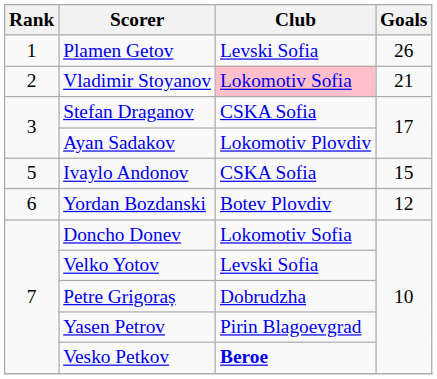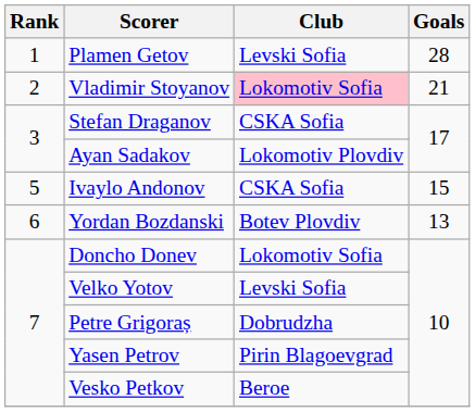 <table class="wikitable" style="text-align:center">
 <tr>
 <th>Rank</th>
 <th>Scorer</th>
 <th>Club</th>
 <th>Goals</th>
 </tr>
 <tr>
 <td rowspan="1">1</td>
 <td align="left"> <a href='#'>Plamen Getov</a></td>
 <td align="left"><a href='#'>Levski Sofia</a></td>
-<td rowspan="1">26</td>
+<td rowspan="1">28</td>
 </tr>
 <tr>
 <td rowspan="1">2</td>
 <td align="left"> <a href='#'>Vladimir Stoyanov</a></td>
 <td align="left" style="background: pink;"><a href='#'>Lokomotiv Sofia</a></td>
 <td rowspan="1">21</td>
 </tr>
 <tr>
 <td rowspan="2">3</td>
 <td align="left"> <a href='#'>Stefan Draganov</a></td>
 <td align="left"><a href='#'>CSKA Sofia</a></td>
 <td rowspan="2">17</td>
 </tr>
 <tr>
 <td align="left"> <a href='#'>Ayan Sadakov</a></td>
 <td align="left"><a href='#'>Lokomotiv Plovdiv</a></td>
 </tr>
 <tr>
 <td rowspan="1">5</td>
 <td align="left"> <a href='#'>Ivaylo Andonov</a></td>
 <td align="left"><a href='#'>CSKA Sofia</a></td>
 <td rowspan="1">15</td>
 </tr>
 <tr>
 <td rowspan="1">6</td>
 <td align="left"> <a href='#'>Yordan Bozdanski</a></td>
 <td align="left"><a href='#'>Botev Plovdiv</a></td>
-<td rowspan="1">12</td>
+<td rowspan="1">13</td>
 </tr>
 <tr>
 <td rowspan="5">7</td>
 <td align="left"> <a href='#'>Doncho Donev</a></td>
 <td align="left"><a href='#'>Lokomotiv Sofia</a></td>
 <td rowspan="5">10</td>
 </tr>
 <tr>
 <td align="left"> <a href='#'>Velko Yotov</a></td>
 <td align="left"><a href='#'>Levski Sofia</a></td>
 </tr>
 <tr>
 <td align="left"> <a href='#'>Petre Grigoraș</a></td>
 <td align="left"><a href='#'>Dobrudzha</a></td>
 </tr>
 <tr>
 <td align="left"> <a href='#'>Yasen Petrov</a></td>
 <td align="left"><a href='#'>Pirin Blagoevgrad</a></td>
 </tr>
 <tr>
 <td align="left"> <a href='#'>Vesko Petkov</a></td>
-<td align="left"><strong><a href='#'>Beroe</a></strong></td>
+<td align="left"><a href='#'>Beroe</a></td>
 </tr>
 <tr>
 </tr>
 </table>
